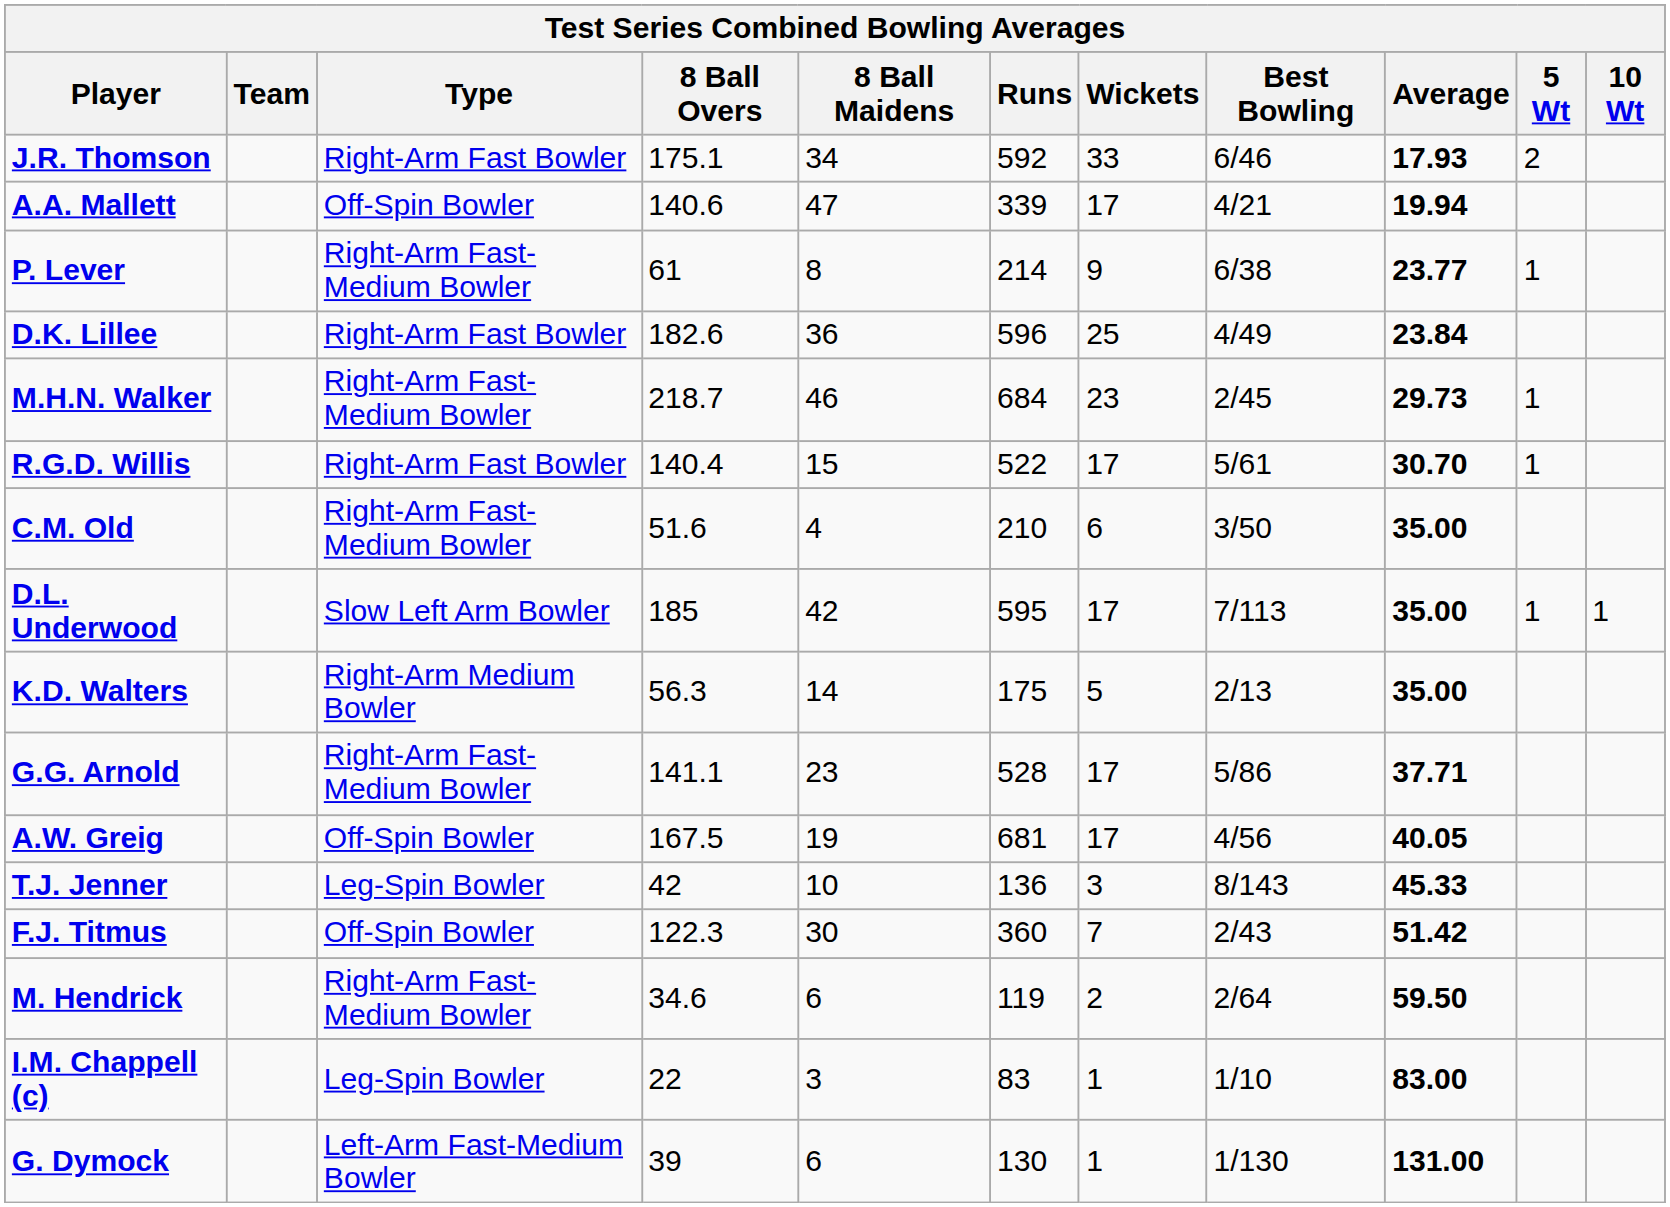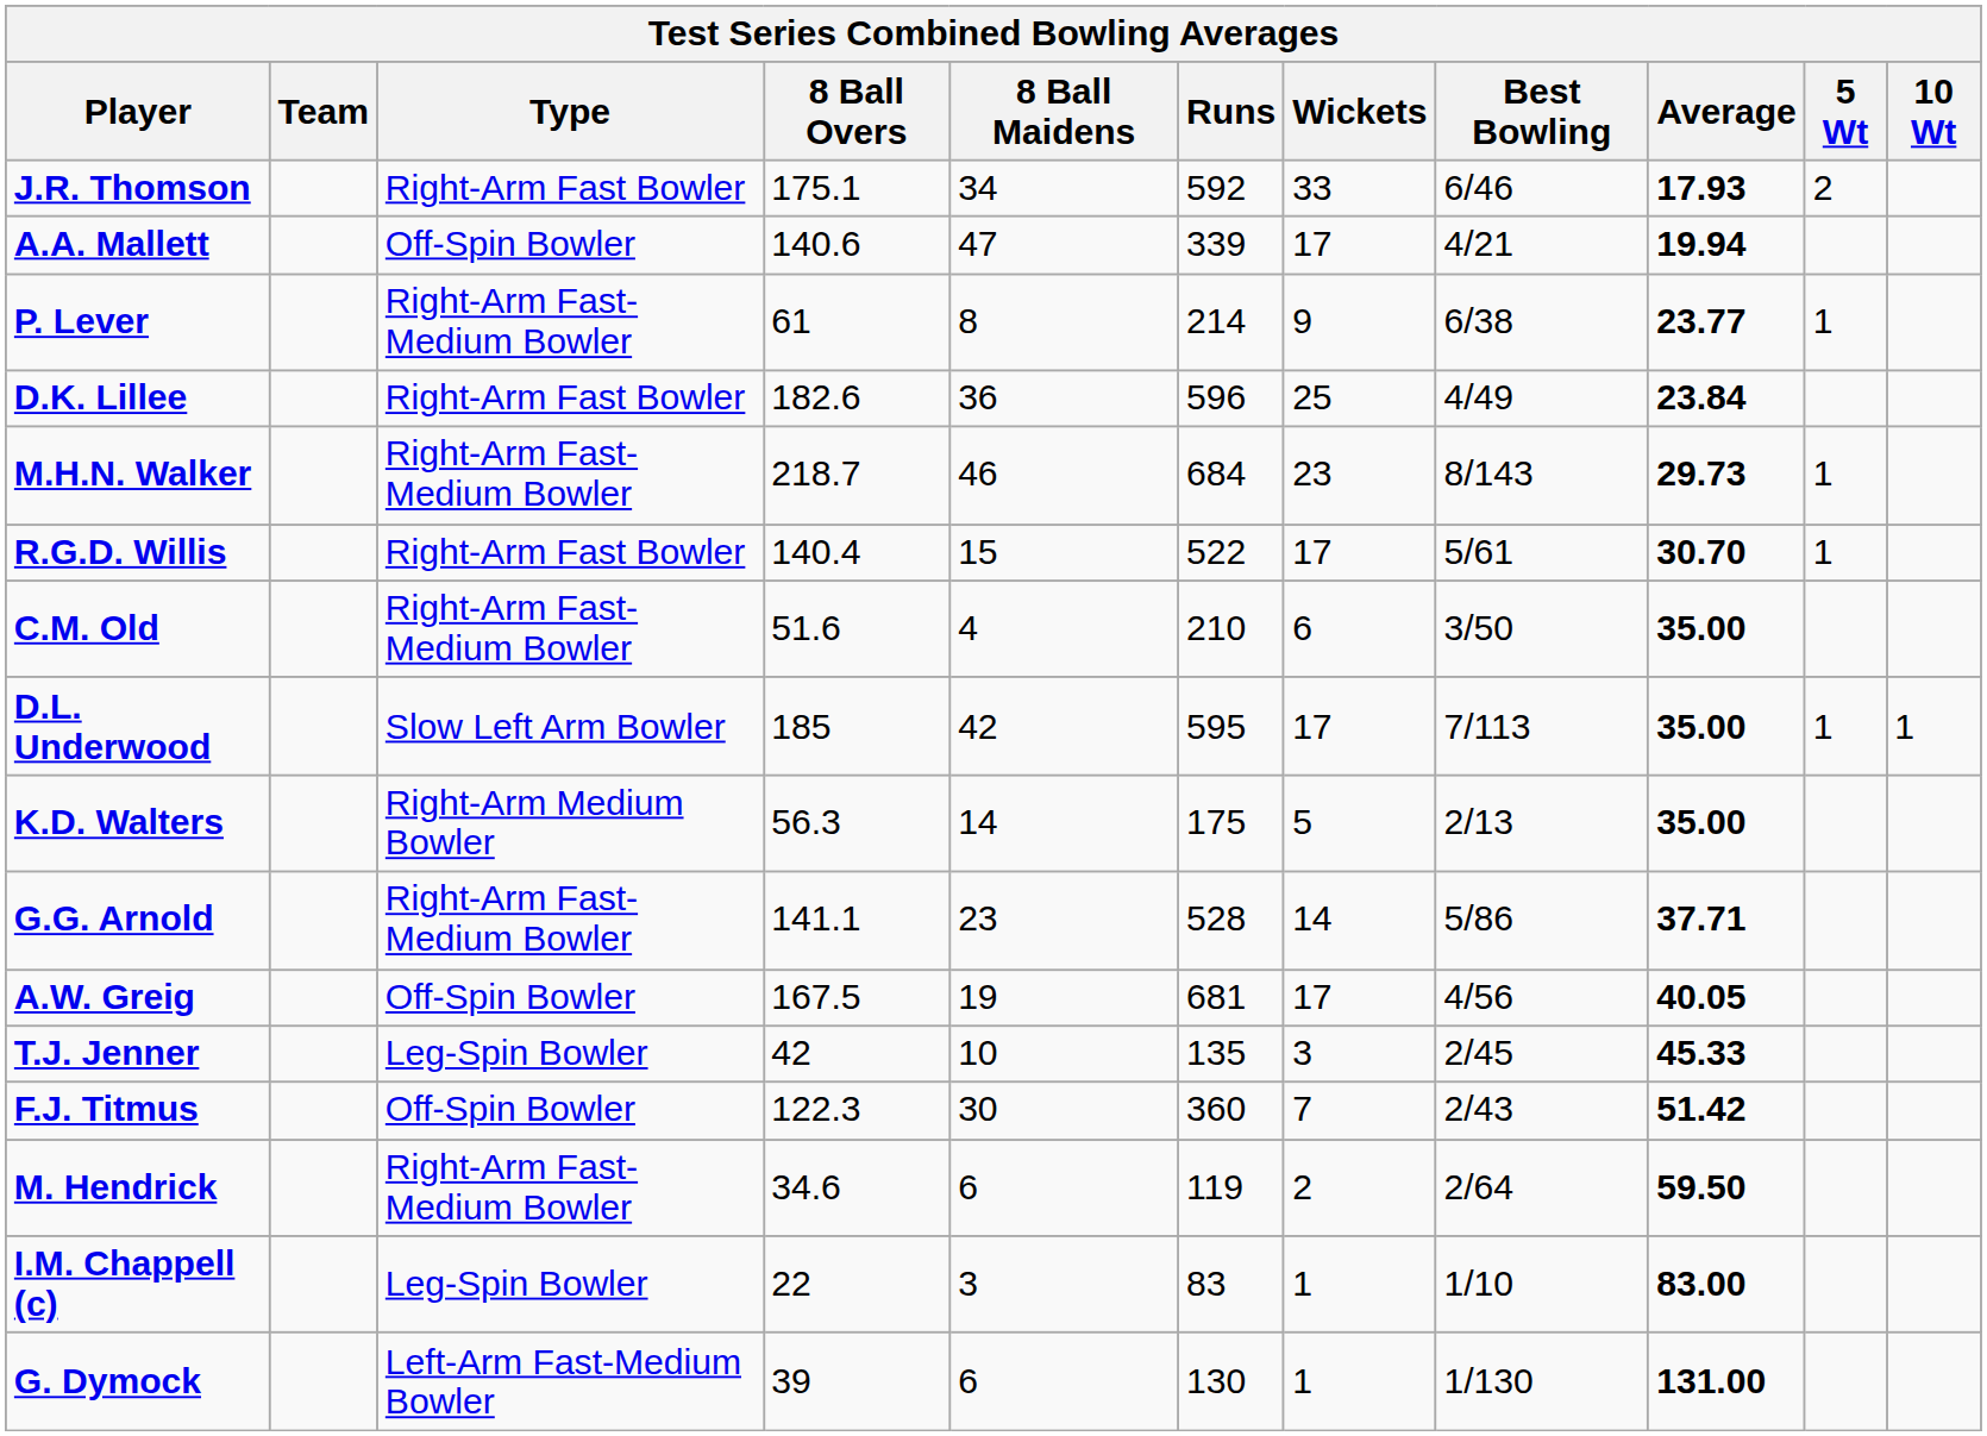 <table class="wikitable" style="width:100%;">
 <tr>
 <th colspan=11>Test Series Combined Bowling Averages</th>
 </tr>
 <tr>
 <th>Player</th>
 <th>Team</th>
 <th>Type</th>
 <th>8 Ball Overs</th>
 <th>8 Ball Maidens</th>
 <th>Runs</th>
 <th>Wickets</th>
 <th>Best Bowling</th>
 <th>Average</th>
 <th>5 <a href='#'>Wt</a></th>
 <th>10 <a href='#'>Wt</a></th>
 </tr>
 <tr align=left>
 <td><strong><a href='#'>J.R. Thomson</a></strong></td>
 <td></td>
 <td><a href='#'>Right-Arm Fast Bowler</a></td>
 <td>175.1</td>
 <td>34</td>
 <td>592</td>
 <td>33</td>
 <td>6/46</td>
 <td><strong>17.93</strong></td>
 <td>2</td>
 <td></td>
 </tr>
 <tr align=left>
 <td><strong><a href='#'>A.A. Mallett</a></strong></td>
 <td></td>
 <td><a href='#'>Off-Spin Bowler</a></td>
 <td>140.6</td>
 <td>47</td>
 <td>339</td>
 <td>17</td>
 <td>4/21</td>
 <td><strong>19.94</strong></td>
 <td></td>
 <td></td>
 </tr>
 <tr align=left>
 <td><strong><a href='#'>P. Lever</a></strong></td>
 <td></td>
 <td><a href='#'>Right-Arm Fast-Medium Bowler</a></td>
 <td>61</td>
 <td>8</td>
 <td>214</td>
 <td>9</td>
 <td>6/38</td>
 <td><strong>23.77</strong></td>
 <td>1</td>
 <td></td>
 </tr>
 <tr align=left>
 <td><strong><a href='#'>D.K. Lillee</a></strong></td>
 <td></td>
 <td><a href='#'>Right-Arm Fast Bowler</a></td>
 <td>182.6</td>
 <td>36</td>
 <td>596</td>
 <td>25</td>
 <td>4/49</td>
 <td><strong>23.84</strong></td>
 <td></td>
 <td></td>
 </tr>
 <tr align=left>
 <td><strong><a href='#'>M.H.N. Walker</a></strong></td>
 <td></td>
 <td><a href='#'>Right-Arm Fast-Medium Bowler</a></td>
 <td>218.7</td>
 <td>46</td>
 <td>684</td>
 <td>23</td>
-<td>2/45</td>
+<td>8/143</td>
 <td><strong>29.73</strong></td>
 <td>1</td>
 <td></td>
 </tr>
 <tr align=left>
 <td><strong><a href='#'>R.G.D. Willis</a></strong></td>
 <td></td>
 <td><a href='#'>Right-Arm Fast Bowler</a></td>
 <td>140.4</td>
 <td>15</td>
 <td>522</td>
 <td>17</td>
 <td>5/61</td>
 <td><strong>30.70</strong></td>
 <td>1</td>
 <td></td>
 </tr>
 <tr align=left>
 <td><strong><a href='#'>C.M. Old</a></strong></td>
 <td></td>
 <td><a href='#'>Right-Arm Fast-Medium Bowler</a></td>
 <td>51.6</td>
 <td>4</td>
 <td>210</td>
 <td>6</td>
 <td>3/50</td>
 <td><strong>35.00</strong></td>
 <td></td>
 <td></td>
 </tr>
 <tr align=left>
 <td><strong><a href='#'>D.L. Underwood</a></strong></td>
 <td></td>
 <td><a href='#'>Slow Left Arm Bowler</a></td>
 <td>185</td>
 <td>42</td>
 <td>595</td>
 <td>17</td>
 <td>7/113</td>
 <td><strong>35.00</strong></td>
 <td>1</td>
 <td>1</td>
 </tr>
 <tr align=left>
 <td><strong><a href='#'>K.D. Walters</a></strong></td>
 <td></td>
 <td><a href='#'>Right-Arm Medium Bowler</a></td>
 <td>56.3</td>
 <td>14</td>
 <td>175</td>
 <td>5</td>
 <td>2/13</td>
 <td><strong>35.00</strong></td>
 <td></td>
 <td></td>
 </tr>
 <tr align=left>
 <td><strong><a href='#'>G.G. Arnold</a></strong></td>
 <td></td>
 <td><a href='#'>Right-Arm Fast-Medium Bowler</a></td>
 <td>141.1</td>
 <td>23</td>
 <td>528</td>
-<td>17</td>
+<td>14</td>
 <td>5/86</td>
 <td><strong>37.71</strong></td>
 <td></td>
 <td></td>
 </tr>
 <tr align=left>
 <td><strong><a href='#'>A.W. Greig</a></strong></td>
 <td></td>
 <td><a href='#'>Off-Spin Bowler</a></td>
 <td>167.5</td>
 <td>19</td>
 <td>681</td>
 <td>17</td>
 <td>4/56</td>
 <td><strong>40.05</strong></td>
 <td></td>
 <td></td>
 </tr>
 <tr align=left>
 <td><strong><a href='#'>T.J. Jenner</a></strong></td>
 <td></td>
 <td><a href='#'>Leg-Spin Bowler</a></td>
 <td>42</td>
 <td>10</td>
-<td>136</td>
+<td>135</td>
 <td>3</td>
-<td>8/143</td>
+<td>2/45</td>
 <td><strong>45.33</strong></td>
 <td></td>
 <td></td>
 </tr>
 <tr align=left>
 <td><strong><a href='#'>F.J. Titmus</a></strong></td>
 <td></td>
 <td><a href='#'>Off-Spin Bowler</a></td>
 <td>122.3</td>
 <td>30</td>
 <td>360</td>
 <td>7</td>
 <td>2/43</td>
 <td><strong>51.42</strong></td>
 <td></td>
 <td></td>
 </tr>
 <tr align=left>
 <td><strong><a href='#'>M. Hendrick</a></strong></td>
 <td></td>
 <td><a href='#'>Right-Arm Fast-Medium Bowler</a></td>
 <td>34.6</td>
 <td>6</td>
 <td>119</td>
 <td>2</td>
 <td>2/64</td>
 <td><strong>59.50</strong></td>
 <td></td>
 <td></td>
 </tr>
 <tr align=left>
 <td><strong><a href='#'>I.M. Chappell</a> <a href='#'>(c)</a></strong></td>
 <td></td>
 <td><a href='#'>Leg-Spin Bowler</a></td>
 <td>22</td>
 <td>3</td>
 <td>83</td>
 <td>1</td>
 <td>1/10</td>
 <td><strong>83.00</strong></td>
 <td></td>
 <td></td>
 </tr>
 <tr align=left>
 <td><strong><a href='#'>G. Dymock</a></strong></td>
 <td></td>
 <td><a href='#'>Left-Arm Fast-Medium Bowler</a></td>
 <td>39</td>
 <td>6</td>
 <td>130</td>
 <td>1</td>
 <td>1/130</td>
 <td><strong>131.00</strong></td>
 <td></td>
 <td></td>
 </tr>
 </table>
